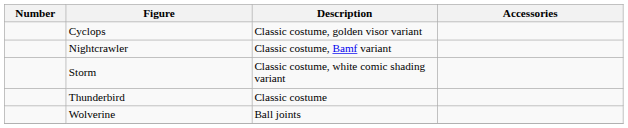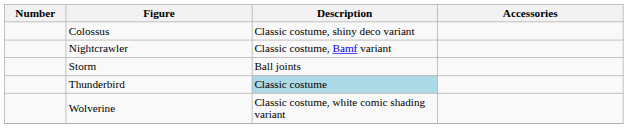 <table class="wikitable" width="70%">
 <tr>
 <th width=10%>Number</th>
 <th width=30%>Figure</th>
 <th width=30%>Description</th>
 <th width=30%>Accessories</th>
 </tr>
 <tr>
 <td></td>
-<td>Cyclops</td>
-<td>Classic costume, golden visor variant</td>
+<td>Colossus</td>
+<td>Classic costume, shiny deco variant</td>
 <td></td>
 </tr>
 <tr>
 <td></td>
 <td>Nightcrawler</td>
 <td>Classic costume, <a href='#'>Bamf</a> variant</td>
 <td></td>
 </tr>
 <tr>
 <td></td>
 <td>Storm</td>
-<td>Classic costume, white comic shading variant</td>
+<td>Ball joints</td>
 <td></td>
 </tr>
 <tr>
 <td></td>
 <td>Thunderbird</td>
-<td>Classic costume</td>
+<td style="background: lightblue;">Classic costume</td>
 <td></td>
 </tr>
 <tr>
 <td></td>
 <td>Wolverine</td>
-<td>Ball joints</td>
+<td>Classic costume, white comic shading variant</td>
 <td></td>
 </tr>
 <tr>
 </tr>
 </table>
